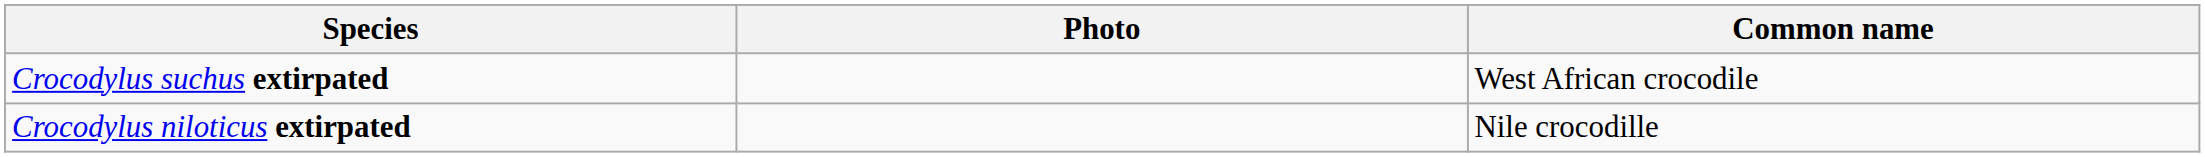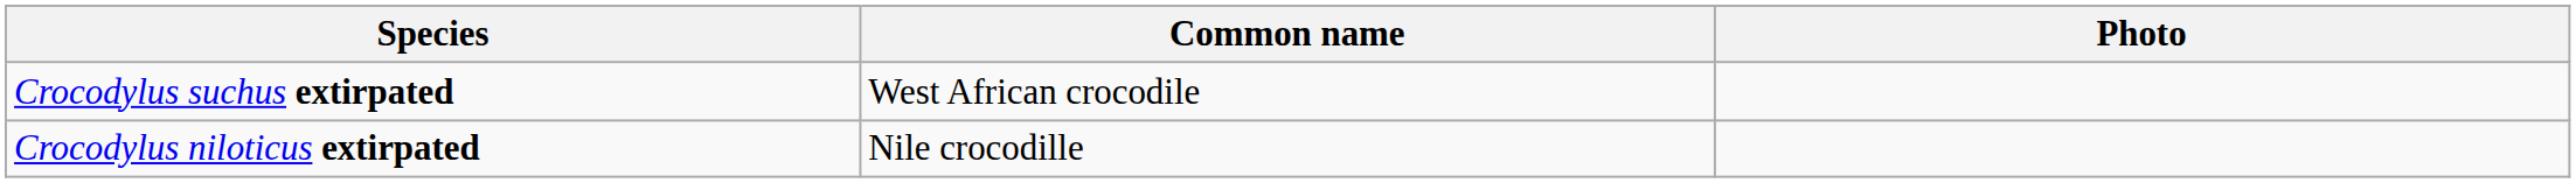 <table width=90% class="wikitable">
 <tr>
 <th width=25%>Species</th>
+<th width=25%>Common name</th>
 <th width=25%>Photo</th>
-<th width=25%>Common name</th>
 </tr>
 <tr>
 <td><em><a href='#'>Crocodylus suchus</a></em> <strong>extirpated</strong></td>
+<td>West African crocodile</td>
 <td></td>
-<td>West African crocodile</td>
 </tr>
 <tr>
 <td><em><a href='#'>Crocodylus niloticus</a></em> <strong>extirpated</strong></td>
+<td>Nile crocodille</td>
 <td></td>
-<td>Nile crocodille</td>
 </tr>
 </table>
